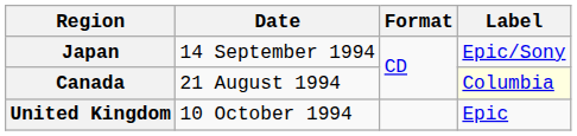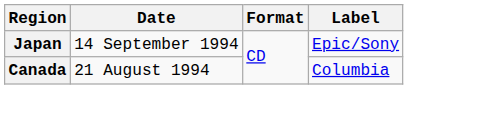 <table class="wikitable plainrowheaders">
 <tr>
 <th scope="col">Region</th>
 <th scope="col">Date</th>
 <th scope="col">Format</th>
 <th scope="col">Label</th>
 </tr>
 <tr>
 <th scope="row">Japan</th>
 <td>14 September 1994</td>
 <td rowspan="2"><a href='#'>CD</a></td>
 <td><a href='#'>Epic/Sony</a></td>
 </tr>
 <tr>
 <th scope="row">Canada</th>
 <td>21 August 1994</td>
-<td style="background: lightyellow;"><a href='#'>Columbia</a></td>
-</tr>
-<tr>
-<th scope="row">United Kingdom</th>
-<td>10 October 1994</td>
-<td></td>
-<td><a href='#'>Epic</a></td>
+<td><a href='#'>Columbia</a></td>
 </tr>
 </table>
